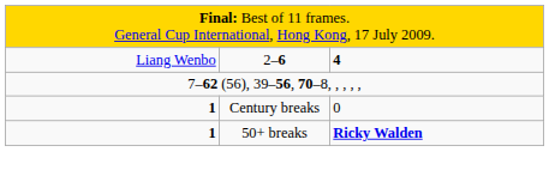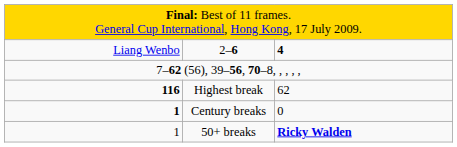 <table class="wikitable" style="font-size: 90%; margin: 1em auto 1em auto;">
 <tr>
 <td colspan = "3" align="center" bgcolor="#ffd700"><strong>Final:</strong> Best of 11 frames.<br><a href='#'>General Cup International</a>, <a href='#'>Hong Kong</a>, 17 July 2009.</td>
 </tr>
 <tr>
 <td width = "200" align="right"><a href='#'>Liang Wenbo</a><br></td>
 <td width = "100" align="center">2–<strong>6</strong></td>
 <td align="left"><strong>4</strong></td>
 </tr>
 <tr>
 <td colspan = "3" align="center" style="font-size: 100%">7–<strong>62</strong> (56), 39–<strong>56</strong>, <strong>70</strong>–8, , , , , </td>
 </tr>
 <tr>
+<td align="right"><strong>116</strong></td>
+<td align="center">Highest break</td>
+<td align="left">62</td>
+</tr>
+<tr>
 <td align="right"><strong>1</strong></td>
 <td align="center">Century breaks</td>
 <td align="left">0</td>
 </tr>
 <tr>
-<td align="right"><strong>1</strong></td>
+<td align="right">1</td>
 <td align="center">50+ breaks</td>
 <td width = "200"><strong><a href='#'>Ricky Walden</a></strong><br></td>
 </tr>
 </table>
